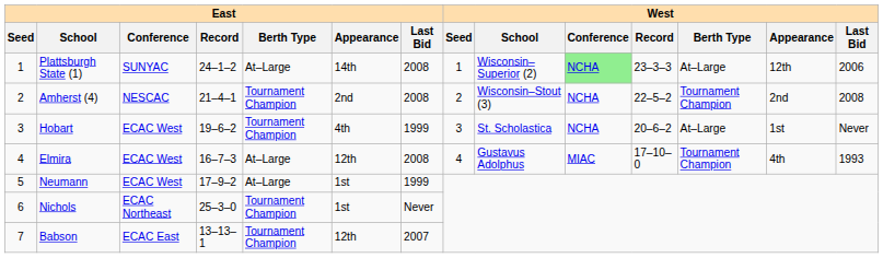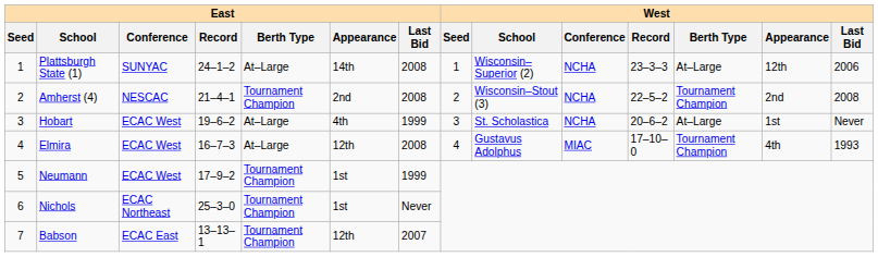 <table class="wikitable">
 <tr>
 <th colspan="7" style="background:#ffdead;">East</th>
 <th colspan="7" style="background:#ffdead;">West</th>
 </tr>
 <tr>
 <th>Seed</th>
 <th>School</th>
 <th>Conference</th>
 <th>Record</th>
 <th>Berth Type</th>
 <th>Appearance</th>
 <th>Last Bid</th>
 <th>Seed</th>
 <th>School</th>
 <th>Conference</th>
 <th>Record</th>
 <th>Berth Type</th>
 <th>Appearance</th>
 <th>Last Bid</th>
 </tr>
 <tr>
 <td align=center>1</td>
 <td><a href='#'>Plattsburgh State</a> (1)</td>
 <td><a href='#'>SUNYAC</a></td>
 <td>24–1–2</td>
 <td>At–Large</td>
 <td>14th</td>
 <td>2008</td>
 <td align=center>1</td>
 <td><a href='#'>Wisconsin–Superior</a> (2)</td>
-<td style="background: lightgreen;"><a href='#'>NCHA</a></td>
+<td><a href='#'>NCHA</a></td>
 <td>23–3–3</td>
 <td>At–Large</td>
 <td>12th</td>
 <td>2006</td>
 </tr>
 <tr>
 <td align=center>2</td>
 <td><a href='#'>Amherst</a> (4)</td>
 <td><a href='#'>NESCAC</a></td>
 <td>21–4–1</td>
 <td><a href='#'>Tournament Champion</a></td>
 <td>2nd</td>
 <td>2008</td>
 <td align=center>2</td>
 <td><a href='#'>Wisconsin–Stout</a> (3)</td>
 <td><a href='#'>NCHA</a></td>
 <td>22–5–2</td>
 <td><a href='#'>Tournament Champion</a></td>
 <td>2nd</td>
 <td>2008</td>
 </tr>
 <tr>
 <td align=center>3</td>
 <td><a href='#'>Hobart</a></td>
 <td><a href='#'>ECAC West</a></td>
 <td>19–6–2</td>
-<td><a href='#'>Tournament Champion</a></td>
+<td>At–Large</td>
 <td>4th</td>
 <td>1999</td>
 <td align=center>3</td>
 <td><a href='#'>St. Scholastica</a></td>
 <td><a href='#'>NCHA</a></td>
 <td>20–6–2</td>
 <td>At–Large</td>
 <td>1st</td>
 <td>Never</td>
 </tr>
 <tr>
 <td align=center>4</td>
 <td><a href='#'>Elmira</a></td>
 <td><a href='#'>ECAC West</a></td>
 <td>16–7–3</td>
 <td>At–Large</td>
 <td>12th</td>
 <td>2008</td>
 <td align=center>4</td>
 <td><a href='#'>Gustavus Adolphus</a></td>
 <td><a href='#'>MIAC</a></td>
 <td>17–10–0</td>
 <td><a href='#'>Tournament Champion</a></td>
 <td>4th</td>
 <td>1993</td>
 </tr>
 <tr>
 <td align=center>5</td>
 <td><a href='#'>Neumann</a></td>
 <td><a href='#'>ECAC West</a></td>
 <td>17–9–2</td>
-<td>At–Large</td>
+<td><a href='#'>Tournament Champion</a></td>
 <td>1st</td>
 <td>1999</td>
 </tr>
 <tr>
 <td align=center>6</td>
 <td><a href='#'>Nichols</a></td>
 <td><a href='#'>ECAC Northeast</a></td>
 <td>25–3–0</td>
 <td><a href='#'>Tournament Champion</a></td>
 <td>1st</td>
 <td>Never</td>
 </tr>
 <tr>
 <td align=center>7</td>
 <td><a href='#'>Babson</a></td>
 <td><a href='#'>ECAC East</a></td>
 <td>13–13–1</td>
 <td><a href='#'>Tournament Champion</a></td>
 <td>12th</td>
 <td>2007</td>
 </tr>
 </table>
